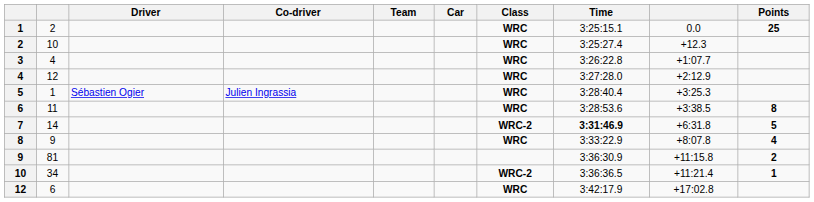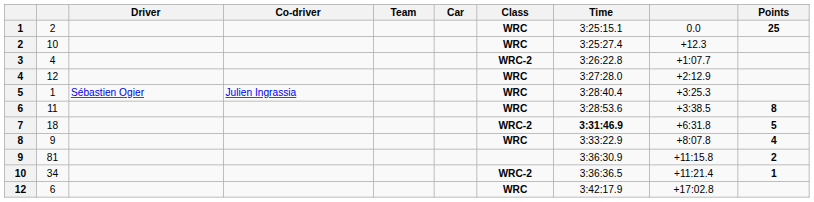 <table class="wikitable" width=85% style="font-size: 85%;">
 <tr>
 <th></th>
 <th></th>
 <th>Driver</th>
 <th>Co-driver</th>
 <th>Team</th>
 <th>Car</th>
 <th>Class</th>
 <th>Time</th>
 <th></th>
 <th>Points</th>
 </tr>
 <tr>
 <th>1</th>
 <td align="center">2</td>
 <td></td>
 <td></td>
 <td></td>
 <td></td>
 <td align="center"><strong><span>WRC</span></strong></td>
 <td align="center">3:25:15.1</td>
 <td align="center">0.0</td>
 <td align="center"><strong>25</strong></td>
 </tr>
 <tr>
 <th>2</th>
 <td align="center">10</td>
 <td></td>
 <td></td>
 <td></td>
 <td></td>
 <td align="center"><strong><span>WRC</span></strong></td>
 <td align="center">3:25:27.4</td>
 <td align="center">+12.3</td>
 <td align="center"><strong></strong></td>
 </tr>
 <tr>
 <th>3</th>
 <td align="center">4</td>
 <td></td>
 <td></td>
 <td></td>
 <td></td>
-<td align="center"><strong><span>WRC</span></strong></td>
+<td align="center"><strong><span>WRC-2</span></strong></td>
 <td align="center">3:26:22.8</td>
 <td align="center">+1:07.7</td>
 <td align="center"><strong></strong></td>
 </tr>
 <tr>
 <th>4</th>
 <td align="center">12</td>
 <td></td>
 <td></td>
 <td></td>
 <td></td>
 <td align="center"><strong><span>WRC</span></strong></td>
 <td align="center">3:27:28.0</td>
 <td align="center">+2:12.9</td>
 <td align="center"><strong></strong></td>
 </tr>
 <tr>
 <th>5</th>
 <td align="center">1</td>
 <td> <a href='#'>Sébastien Ogier</a></td>
 <td> <a href='#'>Julien Ingrassia</a></td>
 <td></td>
 <td></td>
 <td align="center"><strong><span>WRC</span></strong></td>
 <td align="center">3:28:40.4</td>
 <td align="center">+3:25.3</td>
 <td align="center"><strong></strong></td>
 </tr>
 <tr>
 <th>6</th>
 <td align="center">11</td>
 <td></td>
 <td></td>
 <td></td>
 <td></td>
 <td align="center"><strong><span>WRC</span></strong></td>
 <td align="center">3:28:53.6</td>
 <td align="center">+3:38.5</td>
 <td align="center"><strong>8</strong></td>
 </tr>
 <tr>
 <th>7</th>
-<td align="center">14</td>
+<td align="center">18</td>
 <td></td>
 <td></td>
 <td></td>
 <td></td>
 <td align="center"><strong><span>WRC-2</span></strong></td>
 <td align="center"><strong>3:31:46.9</strong></td>
 <td align="center">+6:31.8</td>
 <td align="center"><strong>5</strong></td>
 </tr>
 <tr>
 <th>8</th>
 <td align="center">9</td>
 <td></td>
 <td></td>
 <td></td>
 <td></td>
 <td align="center"><strong><span>WRC</span></strong></td>
 <td align="center">3:33:22.9</td>
 <td align="center">+8:07.8</td>
 <td align="center"><strong>4</strong></td>
 </tr>
 <tr>
 <th>9</th>
 <td align="center">81</td>
 <td></td>
 <td></td>
 <td></td>
 <td></td>
 <td align="center"></td>
 <td align="center">3:36:30.9</td>
 <td align="center">+11:15.8</td>
 <td align="center"><strong>2</strong></td>
 </tr>
 <tr>
 <th>10</th>
 <td align="center">34</td>
 <td></td>
 <td></td>
 <td></td>
 <td></td>
 <td align="center"><strong><span>WRC-2</span></strong></td>
 <td align="center">3:36:36.5</td>
 <td align="center">+11:21.4</td>
 <td align="center"><strong>1</strong></td>
 </tr>
 <tr>
 <th>12</th>
 <td align="center">6</td>
 <td></td>
 <td></td>
 <td></td>
 <td></td>
 <td align="center"><strong><span>WRC</span></strong></td>
 <td align="center">3:42:17.9</td>
 <td align="center">+17:02.8</td>
 <td align="center"><strong></strong></td>
 </tr>
 </table>
